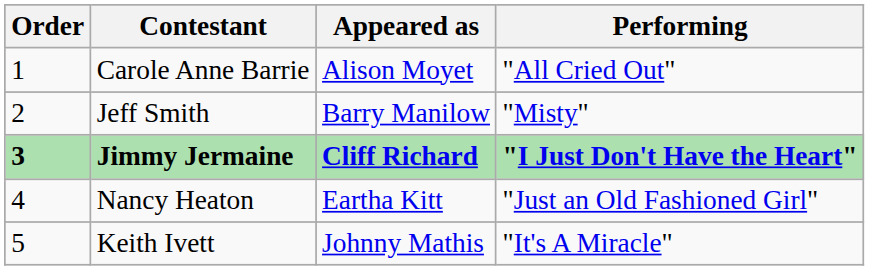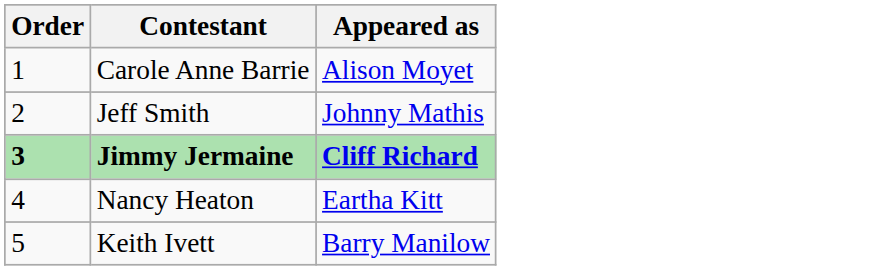 <table class="wikitable">
 <tr>
 <th>Order</th>
 <th>Contestant</th>
 <th>Appeared as</th>
-<th>Performing</th>
 </tr>
 <tr>
 <td>1</td>
 <td>Carole Anne Barrie</td>
 <td><a href='#'>Alison Moyet</a></td>
-<td>"<a href='#'>All Cried Out</a>"</td>
 </tr>
 <tr>
 <td>2</td>
 <td>Jeff Smith</td>
-<td><a href='#'>Barry Manilow</a></td>
-<td>"<a href='#'>Misty</a>"</td>
+<td><a href='#'>Johnny Mathis</a></td>
 </tr>
 <tr style="background:#ACE1AF;">
 <td><strong>3</strong></td>
 <td><strong>Jimmy Jermaine</strong></td>
 <td><strong><a href='#'>Cliff Richard</a></strong></td>
-<td><strong>"<a href='#'>I Just Don't Have the Heart</a>"</strong></td>
 </tr>
 <tr>
 <td>4</td>
 <td>Nancy Heaton</td>
 <td><a href='#'>Eartha Kitt</a></td>
-<td>"<a href='#'>Just an Old Fashioned Girl</a>"</td>
 </tr>
 <tr>
 <td>5</td>
 <td>Keith Ivett</td>
-<td><a href='#'>Johnny Mathis</a></td>
-<td>"<a href='#'>It's A Miracle</a>"</td>
+<td><a href='#'>Barry Manilow</a></td>
 </tr>
 </table>
